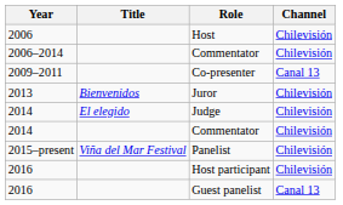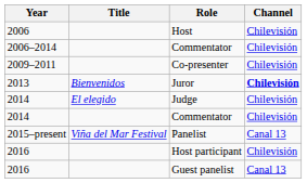 <table class="wikitable">
 <tr>
 <th>Year</th>
 <th>Title</th>
 <th>Role</th>
 <th>Channel</th>
 </tr>
 <tr>
 <td>2006</td>
 <td><em></em></td>
 <td>Host</td>
 <td><a href='#'>Chilevisión</a></td>
 </tr>
 <tr>
 <td>2006–2014</td>
 <td><em></em></td>
 <td>Commentator</td>
 <td><a href='#'>Chilevisión</a></td>
 </tr>
 <tr>
 <td>2009–2011</td>
 <td><em></em></td>
 <td>Co-presenter</td>
-<td><a href='#'>Canal 13</a></td>
+<td><a href='#'>Chilevisión</a></td>
 </tr>
 <tr>
 <td>2013</td>
 <td><em><a href='#'>Bienvenidos</a></em></td>
 <td>Juror</td>
-<td><a href='#'>Chilevisión</a></td>
+<td><strong><a href='#'>Chilevisión</a></strong></td>
 </tr>
 <tr>
 <td>2014</td>
 <td><em><a href='#'>El elegido</a></em></td>
 <td>Judge</td>
 <td><a href='#'>Chilevisión</a></td>
 </tr>
 <tr>
 <td>2014</td>
 <td><em></em></td>
 <td>Commentator</td>
 <td><a href='#'>Chilevisión</a></td>
 </tr>
 <tr>
 <td>2015–present</td>
 <td><em><a href='#'>Viña del Mar Festival</a></em></td>
 <td>Panelist</td>
-<td><a href='#'>Chilevisión</a></td>
+<td><a href='#'>Canal 13</a></td>
 </tr>
 <tr>
 <td>2016</td>
 <td><em></em></td>
 <td>Host participant</td>
 <td><a href='#'>Chilevisión</a></td>
 </tr>
 <tr>
 <td>2016</td>
 <td><em></em></td>
 <td>Guest panelist</td>
 <td><a href='#'>Canal 13</a></td>
 </tr>
 </table>
